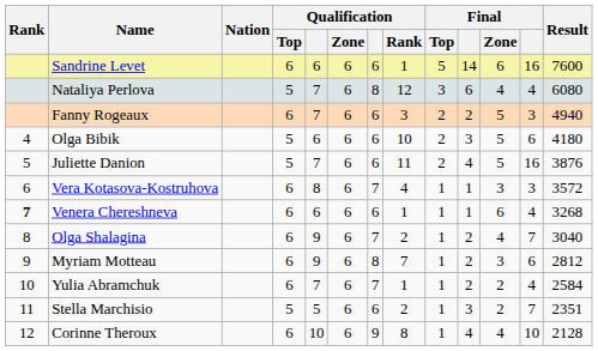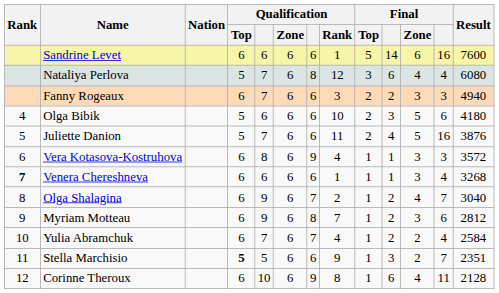 <table class="wikitable sortable" style="text-align:center">
 <tr>
 <th rowspan="2">Rank</th>
 <th rowspan="2">Name</th>
 <th rowspan="2">Nation</th>
 <th colspan="5">Qualification</th>
 <th colspan="4">Final</th>
 <th rowspan="2">Result</th>
 </tr>
 <tr>
 <th>Top</th>
 <th></th>
 <th>Zone</th>
 <th></th>
 <th>Rank</th>
 <th>Top</th>
 <th></th>
 <th>Zone</th>
 <th></th>
 </tr>
 <tr bgcolor="#F7F6A8">
 <td></td>
 <td align="left"><a href='#'>Sandrine Levet</a></td>
 <td align="left"></td>
 <td>6</td>
 <td>6</td>
 <td>6</td>
 <td>6</td>
 <td>1</td>
 <td>5</td>
 <td>14</td>
 <td>6</td>
 <td>16</td>
 <td>7600</td>
 </tr>
 <tr bgcolor="#DCE5E5">
 <td></td>
 <td align="left">Nataliya Perlova</td>
 <td align="left"></td>
 <td>5</td>
 <td>7</td>
 <td>6</td>
 <td>8</td>
 <td>12</td>
 <td>3</td>
 <td>6</td>
 <td>4</td>
 <td>4</td>
 <td>6080</td>
 </tr>
 <tr bgcolor="#FFDAB9">
 <td></td>
 <td align="left">Fanny Rogeaux</td>
 <td align="left"></td>
 <td>6</td>
 <td>7</td>
 <td>6</td>
 <td>6</td>
 <td>3</td>
 <td>2</td>
 <td>2</td>
-<td>5</td>
+<td>3</td>
 <td>3</td>
 <td>4940</td>
 </tr>
 <tr>
 <td align="center">4</td>
 <td align="left">Olga Bibik</td>
 <td align="left"></td>
 <td>5</td>
 <td>6</td>
 <td>6</td>
 <td>6</td>
 <td>10</td>
 <td>2</td>
 <td>3</td>
 <td>5</td>
 <td>6</td>
 <td>4180</td>
 </tr>
 <tr>
 <td align="center">5</td>
 <td align="left">Juliette Danion</td>
 <td align="left"></td>
 <td>5</td>
 <td>7</td>
 <td>6</td>
 <td>6</td>
 <td>11</td>
 <td>2</td>
 <td>4</td>
 <td>5</td>
 <td>16</td>
 <td>3876</td>
 </tr>
 <tr>
 <td align="center">6</td>
 <td align="left"><a href='#'>Vera Kotasova-Kostruhova</a></td>
 <td align="left"></td>
 <td>6</td>
 <td>8</td>
 <td>6</td>
-<td>7</td>
+<td>9</td>
 <td>4</td>
 <td>1</td>
 <td>1</td>
 <td>3</td>
 <td>3</td>
 <td>3572</td>
 </tr>
 <tr>
 <td align="center"><strong>7</strong></td>
 <td align="left"><a href='#'>Venera Chereshneva</a></td>
 <td align="left"></td>
 <td>6</td>
 <td>6</td>
 <td>6</td>
 <td>6</td>
 <td>1</td>
 <td>1</td>
 <td>1</td>
-<td>6</td>
+<td>3</td>
 <td>4</td>
 <td>3268</td>
 </tr>
 <tr>
 <td align="center">8</td>
 <td align="left"><a href='#'>Olga Shalagina</a></td>
 <td align="left"></td>
 <td>6</td>
 <td>9</td>
 <td>6</td>
 <td>7</td>
 <td>2</td>
 <td>1</td>
 <td>2</td>
 <td>4</td>
 <td>7</td>
 <td>3040</td>
 </tr>
 <tr>
 <td>9</td>
 <td align="left">Myriam Motteau</td>
 <td align="left"></td>
 <td>6</td>
 <td>9</td>
 <td>6</td>
 <td>8</td>
 <td>7</td>
 <td>1</td>
 <td>2</td>
 <td>3</td>
 <td>6</td>
 <td>2812</td>
 </tr>
 <tr>
 <td>10</td>
 <td align="left">Yulia Abramchuk</td>
 <td align="left"></td>
 <td>6</td>
 <td>7</td>
 <td>6</td>
 <td>7</td>
-<td>1</td>
+<td>4</td>
 <td>1</td>
 <td>2</td>
 <td>2</td>
 <td>4</td>
 <td>2584</td>
 </tr>
 <tr>
 <td>11</td>
 <td align="left">Stella Marchisio</td>
 <td align="left"></td>
-<td>5</td>
+<td><strong>5</strong></td>
 <td>5</td>
 <td>6</td>
 <td>6</td>
-<td>2</td>
+<td>9</td>
 <td>1</td>
 <td>3</td>
 <td>2</td>
 <td>7</td>
 <td>2351</td>
 </tr>
 <tr>
 <td>12</td>
 <td align="left">Corinne Theroux</td>
 <td align="left"></td>
 <td>6</td>
 <td>10</td>
 <td>6</td>
 <td>9</td>
 <td>8</td>
 <td>1</td>
+<td>6</td>
 <td>4</td>
-<td>4</td>
-<td>10</td>
+<td>11</td>
 <td>2128</td>
 </tr>
 </table>
